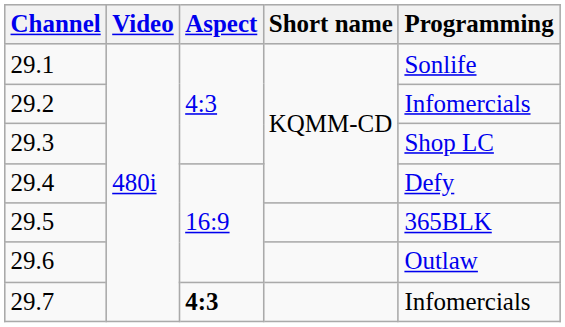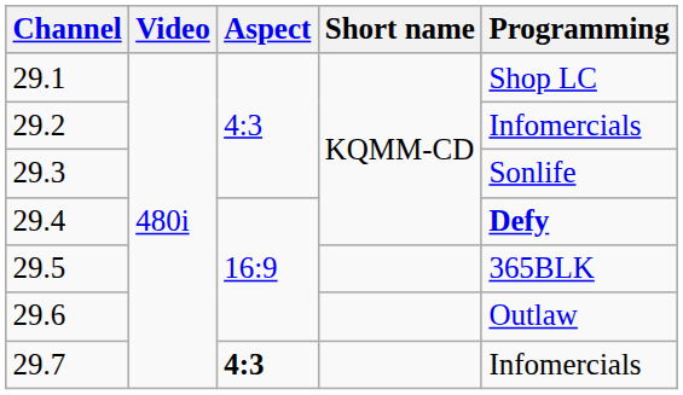 <table class="wikitable">
 <tr>
 <th><a href='#'>Channel</a></th>
 <th><a href='#'>Video</a></th>
 <th><a href='#'>Aspect</a></th>
 <th>Short name</th>
 <th>Programming</th>
 </tr>
 <tr>
 <td>29.1</td>
 <td rowspan="7"><a href='#'>480i</a></td>
 <td rowspan="3"><a href='#'>4:3</a></td>
 <td rowspan=4>KQMM-CD</td>
-<td><a href='#'>Sonlife</a></td>
+<td><a href='#'>Shop LC</a></td>
 </tr>
 <tr>
 <td>29.2</td>
 <td><a href='#'>Infomercials</a></td>
 </tr>
 <tr>
 <td>29.3</td>
-<td><a href='#'>Shop LC</a></td>
+<td><a href='#'>Sonlife</a></td>
 </tr>
 <tr>
 <td>29.4</td>
 <td rowspan="3"><a href='#'>16:9</a></td>
-<td><a href='#'>Defy</a></td>
+<td><strong><a href='#'>Defy</a></strong></td>
 </tr>
 <tr>
 <td>29.5</td>
 <td></td>
 <td><a href='#'>365BLK</a></td>
 </tr>
 <tr>
 <td>29.6</td>
 <td></td>
 <td><a href='#'>Outlaw</a></td>
 </tr>
 <tr>
 <td>29.7</td>
 <td><strong>4:3</strong></td>
 <td></td>
 <td>Infomercials</td>
 </tr>
 </table>
